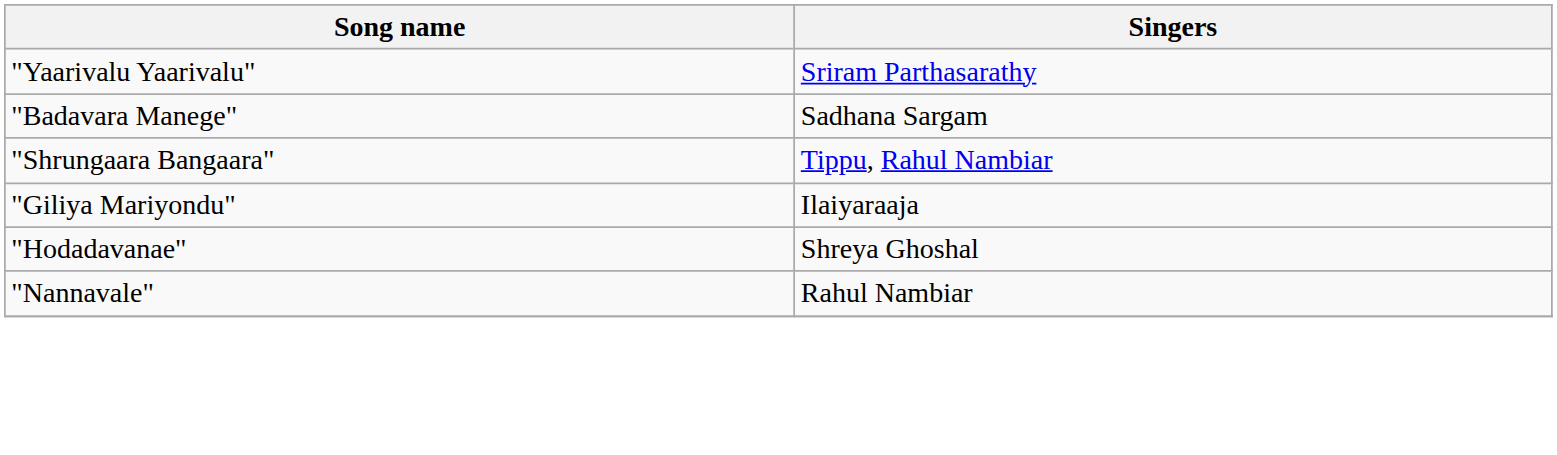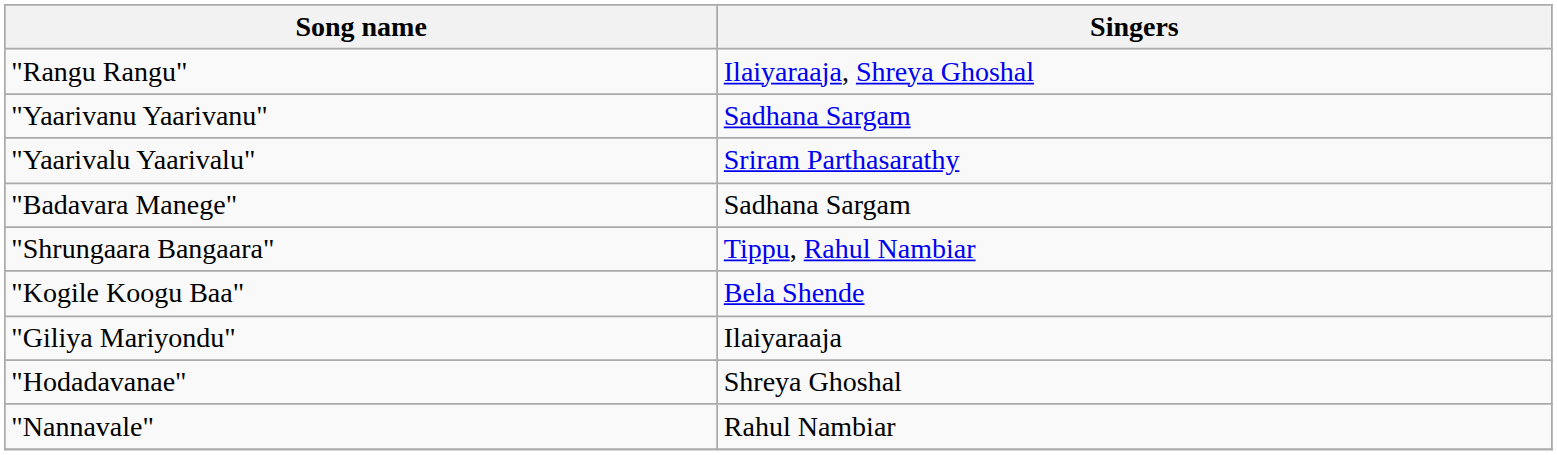 <table class="wikitable" width ="70%">
 <tr>
 <th>Song name</th>
 <th>Singers</th>
+</tr>
+<tr>
+<td>"Rangu Rangu"</td>
+<td><a href='#'>Ilaiyaraaja</a>, <a href='#'>Shreya Ghoshal</a></td>
+</tr>
+<tr>
+<td>"Yaarivanu Yaarivanu"</td>
+<td><a href='#'>Sadhana Sargam</a></td>
 </tr>
 <tr>
 <td>"Yaarivalu Yaarivalu"</td>
 <td><a href='#'>Sriram Parthasarathy</a></td>
 </tr>
 <tr>
 <td>"Badavara Manege"</td>
 <td>Sadhana Sargam</td>
 </tr>
 <tr>
 <td>"Shrungaara Bangaara"</td>
 <td><a href='#'>Tippu</a>, <a href='#'>Rahul Nambiar</a></td>
+</tr>
+<tr>
+<td>"Kogile Koogu Baa"</td>
+<td><a href='#'>Bela Shende</a></td>
 </tr>
 <tr>
 <td>"Giliya Mariyondu"</td>
 <td>Ilaiyaraaja</td>
 </tr>
 <tr>
 <td>"Hodadavanae"</td>
 <td>Shreya Ghoshal</td>
 </tr>
 <tr>
 <td>"Nannavale"</td>
 <td>Rahul Nambiar</td>
 </tr>
 <tr>
 </tr>
 </table>
